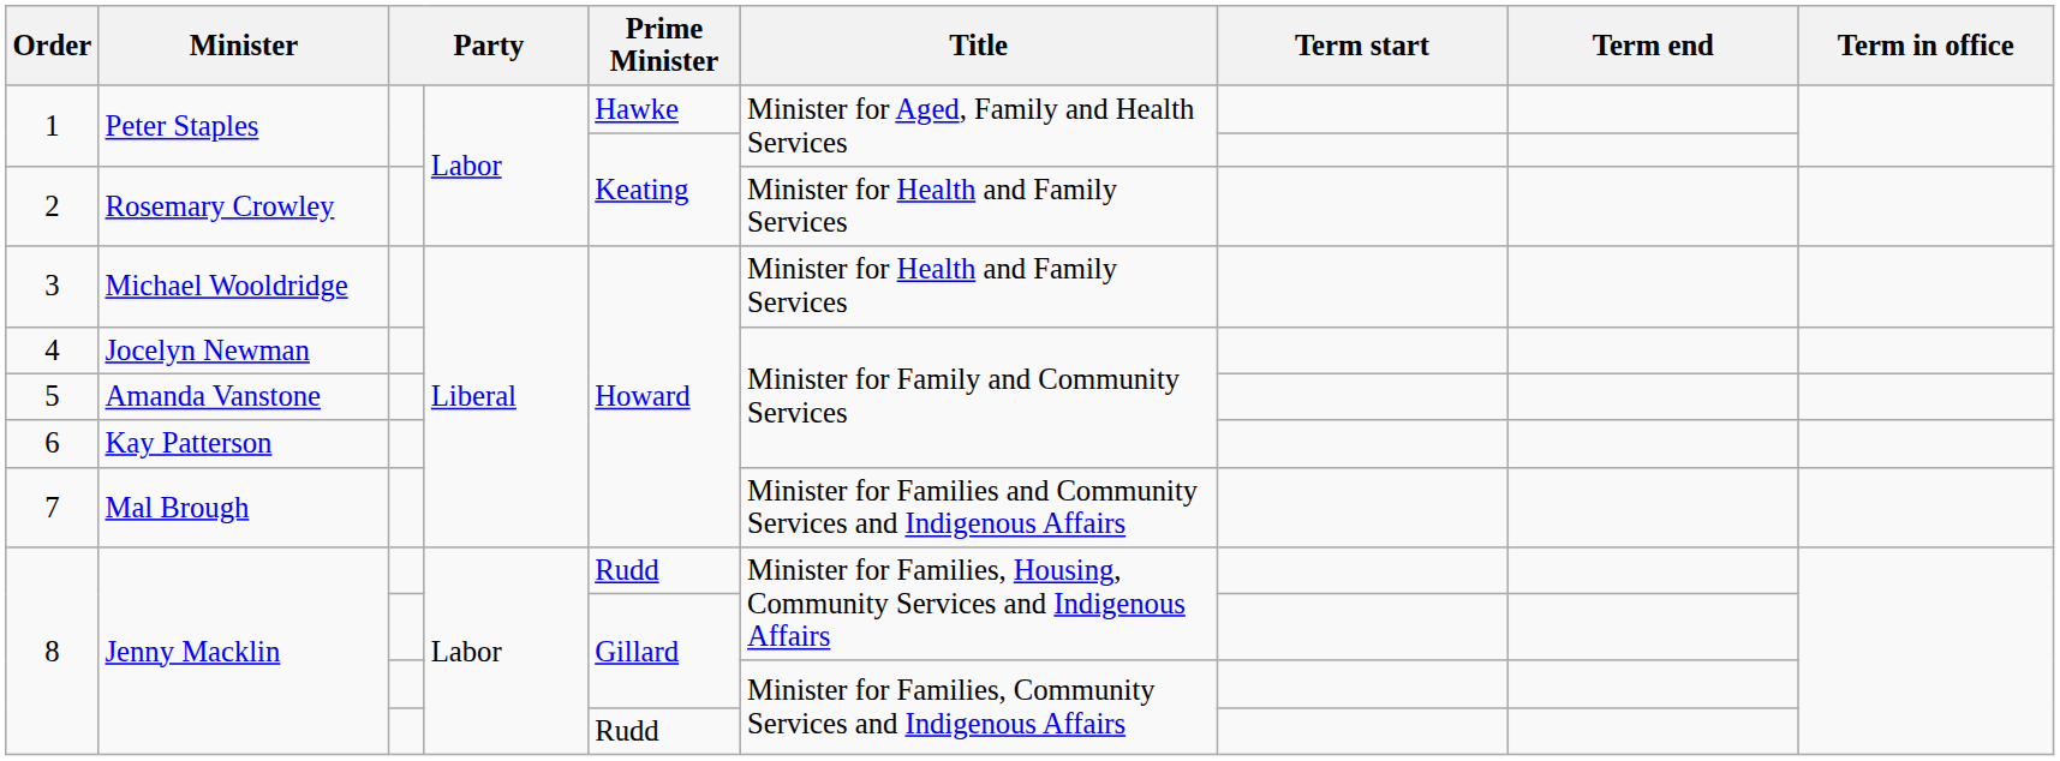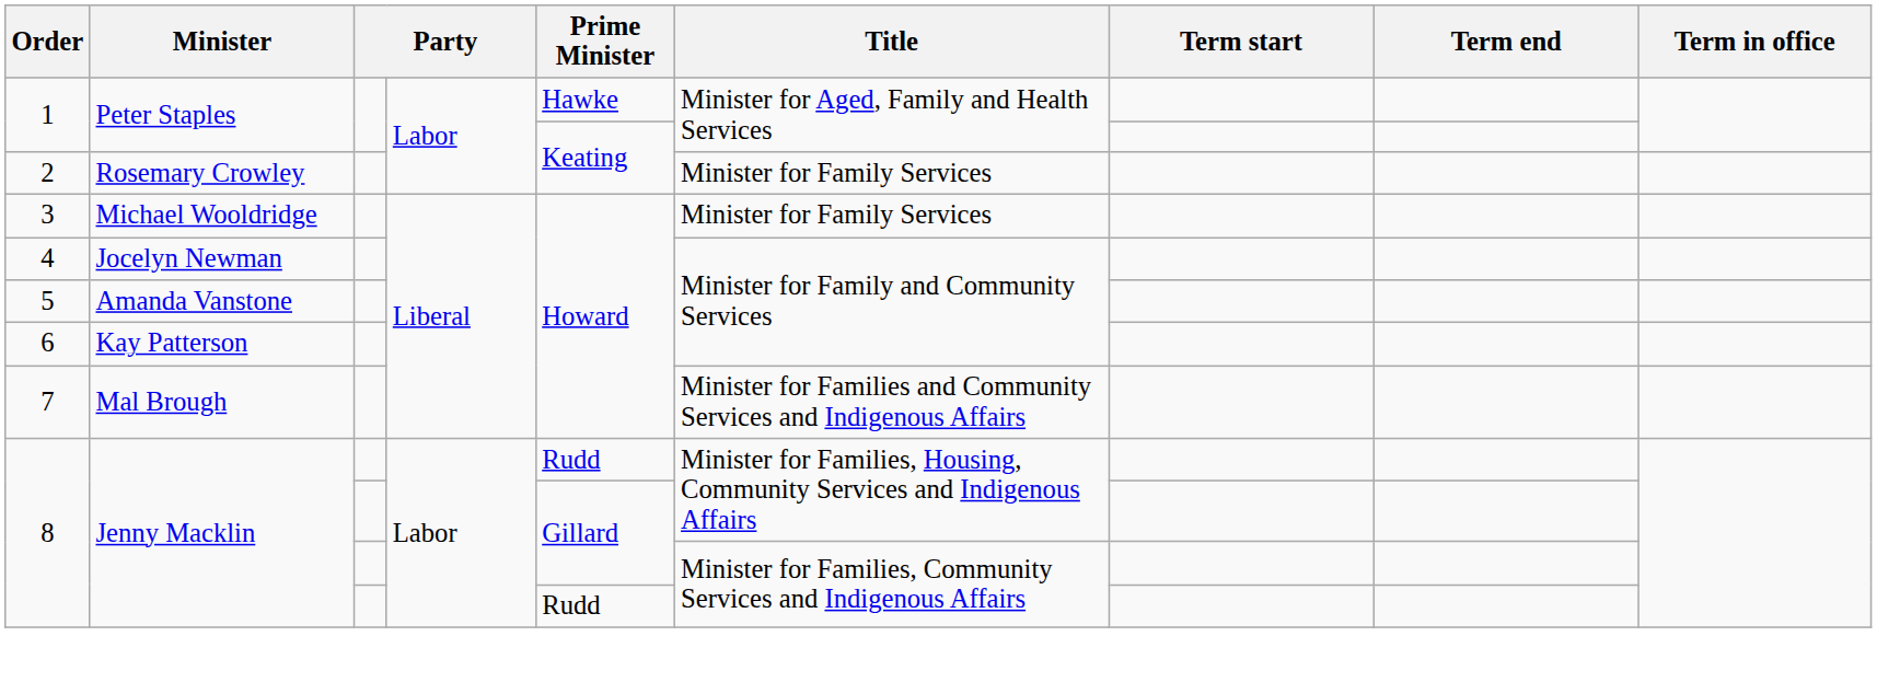 <table class="wikitable">
 <tr>
 <th width=5>Order</th>
 <th width=150>Minister</th>
 <th width=100 colspan="2">Party</th>
 <th width=75>Prime Minister</th>
 <th width=250>Title</th>
 <th width=150>Term start</th>
 <th width=150>Term end</th>
 <th width=130>Term in office</th>
 </tr>
 <tr>
 <td rowspan=2 style="text-align:center">1</td>
 <td rowspan="2"><a href='#'>Peter Staples</a></td>
 <td rowspan="2" ></td>
 <td rowspan="3"><a href='#'>Labor</a></td>
 <td><a href='#'>Hawke</a></td>
 <td rowspan="2">Minister for <a href='#'>Aged</a>, Family and Health Services</td>
 <td style="text-align:center"></td>
 <td style="text-align:center"></td>
 <td rowspan=2 style="text-align:right"></td>
 </tr>
 <tr>
 <td rowspan=2><a href='#'>Keating</a></td>
 <td style="text-align:center"></td>
 <td style="text-align:center"></td>
 </tr>
 <tr>
 <td style="text-align:center">2</td>
 <td><a href='#'>Rosemary Crowley</a></td>
 <td> </td>
-<td>Minister for <a href='#'>Health</a> and Family Services</td>
+<td>Minister for Family Services</td>
 <td style="text-align:center"></td>
 <td style="text-align:center"></td>
 <td style="text-align:right"></td>
 </tr>
 <tr>
 <td style="text-align:center">3</td>
 <td><a href='#'>Michael Wooldridge</a></td>
 <td> </td>
 <td rowspan=5><a href='#'>Liberal</a></td>
 <td rowspan=5><a href='#'>Howard</a></td>
-<td>Minister for <a href='#'>Health</a> and Family Services</td>
+<td>Minister for Family Services</td>
 <td style="text-align:center"></td>
 <td style="text-align:center"></td>
 <td style="text-align:right"></td>
 </tr>
 <tr>
 <td style="text-align:center">4</td>
 <td><a href='#'>Jocelyn Newman</a></td>
 <td> </td>
 <td rowspan=3>Minister for Family and Community Services</td>
 <td style="text-align:center"></td>
 <td style="text-align:center"></td>
 <td style="text-align:right"></td>
 </tr>
 <tr>
 <td style="text-align:center">5</td>
 <td><a href='#'>Amanda Vanstone</a></td>
 <td> </td>
 <td style="text-align:center"></td>
 <td style="text-align:center"></td>
 <td style="text-align:right"></td>
 </tr>
 <tr>
 <td style="text-align:center">6</td>
 <td><a href='#'>Kay Patterson</a></td>
 <td> </td>
 <td style="text-align:center"></td>
 <td style="text-align:center"></td>
 <td style="text-align:right"></td>
 </tr>
 <tr>
 <td style="text-align:center">7</td>
 <td><a href='#'>Mal Brough</a></td>
 <td> </td>
 <td>Minister for Families and Community Services and <a href='#'>Indigenous Affairs</a></td>
 <td style="text-align:center"></td>
 <td style="text-align:center"></td>
 <td style="text-align:right"></td>
 </tr>
 <tr>
 <td rowspan=4 style="text-align:center">8</td>
 <td rowspan=4><a href='#'>Jenny Macklin</a></td>
 <td> </td>
 <td rowspan=4>Labor</td>
 <td><a href='#'>Rudd</a></td>
 <td rowspan=2>Minister for Families, <a href='#'>Housing</a>, Community Services and <a href='#'>Indigenous Affairs</a></td>
 <td style="text-align:center"></td>
 <td style="text-align:center"></td>
 <td rowspan=4 style="text-align:right"></td>
 </tr>
 <tr>
 <td> </td>
 <td rowspan=2><a href='#'>Gillard</a></td>
 <td style="text-align:center"></td>
 <td style="text-align:center"></td>
 </tr>
 <tr>
 <td> </td>
 <td rowspan=2>Minister for Families, Community Services and <a href='#'>Indigenous Affairs</a></td>
 <td style="text-align:center"></td>
 <td style="text-align:center"></td>
 </tr>
 <tr>
 <td> </td>
 <td>Rudd</td>
 <td style="text-align:center"></td>
 <td style="text-align:center"></td>
 </tr>
 </table>
